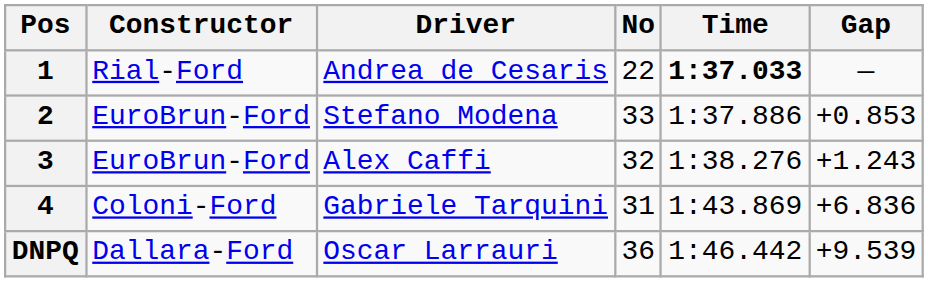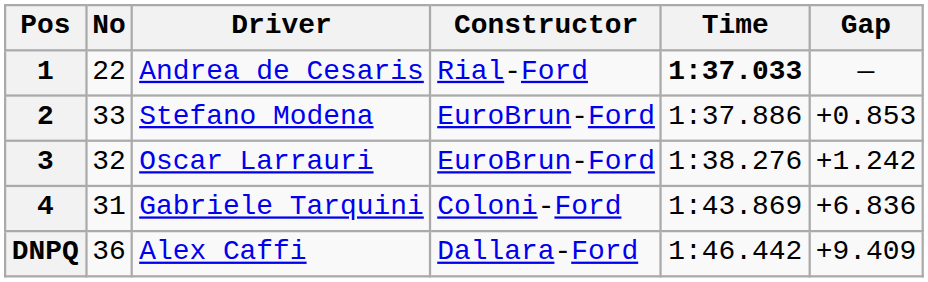 <table class="wikitable sortable" style="font-size: 95%;">
 <tr>
 <th>Pos</th>
+<th>No</th>
+<th>Driver</th>
 <th>Constructor</th>
-<th>Driver</th>
-<th>No</th>
 <th>Time</th>
 <th>Gap</th>
 </tr>
 <tr>
 <th>1</th>
+<td>22</td>
+<td> <a href='#'>Andrea de Cesaris</a></td>
 <td><a href='#'>Rial</a>-<a href='#'>Ford</a></td>
-<td> <a href='#'>Andrea de Cesaris</a></td>
-<td>22</td>
 <td><strong>1:37.033</strong></td>
 <td align="center">—</td>
 </tr>
 <tr>
 <th>2</th>
+<td>33</td>
+<td> <a href='#'>Stefano Modena</a></td>
 <td><a href='#'>EuroBrun</a>-<a href='#'>Ford</a></td>
-<td> <a href='#'>Stefano Modena</a></td>
-<td>33</td>
 <td>1:37.886</td>
 <td>+0.853</td>
 </tr>
 <tr>
 <th>3</th>
+<td>32</td>
+<td> <a href='#'>Oscar Larrauri</a></td>
 <td><a href='#'>EuroBrun</a>-<a href='#'>Ford</a></td>
-<td> <a href='#'>Alex Caffi</a></td>
-<td>32</td>
 <td>1:38.276</td>
-<td>+1.243</td>
+<td>+1.242</td>
 </tr>
 <tr>
 <th>4</th>
+<td>31</td>
+<td> <a href='#'>Gabriele Tarquini</a></td>
 <td><a href='#'>Coloni</a>-<a href='#'>Ford</a></td>
-<td> <a href='#'>Gabriele Tarquini</a></td>
-<td>31</td>
 <td>1:43.869</td>
 <td>+6.836</td>
 </tr>
 <tr>
 <th>DNPQ</th>
+<td>36</td>
+<td> <a href='#'>Alex Caffi</a></td>
 <td><a href='#'>Dallara</a>-<a href='#'>Ford</a></td>
-<td> <a href='#'>Oscar Larrauri</a></td>
-<td>36</td>
 <td>1:46.442</td>
-<td>+9.539</td>
+<td>+9.409</td>
 </tr>
 </table>
